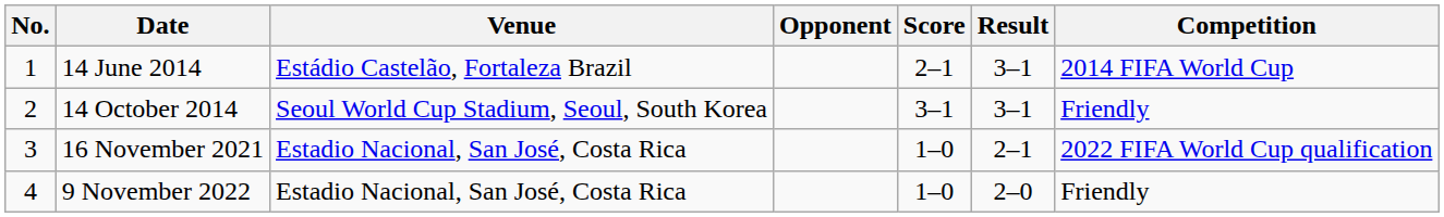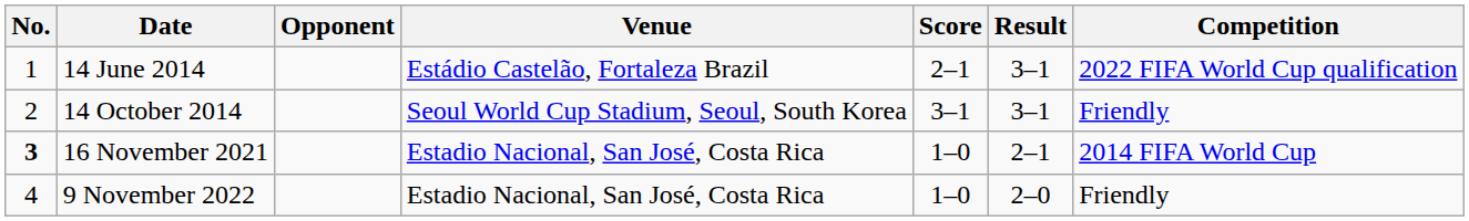 <table class="wikitable sortable">
 <tr>
 <th scope="col">No.</th>
 <th scope="col">Date</th>
+<th scope="col">Opponent</th>
 <th scope="col">Venue</th>
-<th scope="col">Opponent</th>
 <th scope="col">Score</th>
 <th scope="col">Result</th>
 <th scope="col">Competition</th>
 </tr>
 <tr>
 <td align=center>1</td>
 <td>14 June 2014</td>
+<td></td>
 <td><a href='#'>Estádio Castelão</a>, <a href='#'>Fortaleza</a> Brazil</td>
-<td></td>
 <td align=center>2–1</td>
 <td align=center>3–1</td>
-<td><a href='#'>2014 FIFA World Cup</a></td>
+<td><a href='#'>2022 FIFA World Cup qualification</a></td>
 </tr>
 <tr>
 <td align=center>2</td>
 <td>14 October 2014</td>
+<td></td>
 <td><a href='#'>Seoul World Cup Stadium</a>, <a href='#'>Seoul</a>, South Korea</td>
-<td></td>
 <td align=center>3–1</td>
 <td align=center>3–1</td>
 <td><a href='#'>Friendly</a></td>
 </tr>
 <tr>
-<td align=center>3</td>
+<td align=center><strong>3</strong></td>
 <td>16 November 2021</td>
+<td></td>
 <td><a href='#'>Estadio Nacional</a>, <a href='#'>San José</a>, Costa Rica</td>
-<td></td>
 <td align=center>1–0</td>
 <td align=center>2–1</td>
-<td><a href='#'>2022 FIFA World Cup qualification</a></td>
+<td><a href='#'>2014 FIFA World Cup</a></td>
 </tr>
 <tr>
 <td align=center>4</td>
 <td>9 November 2022</td>
+<td></td>
 <td>Estadio Nacional, San José, Costa Rica</td>
-<td></td>
 <td align=center>1–0</td>
 <td align=center>2–0</td>
 <td>Friendly</td>
 </tr>
 </table>
